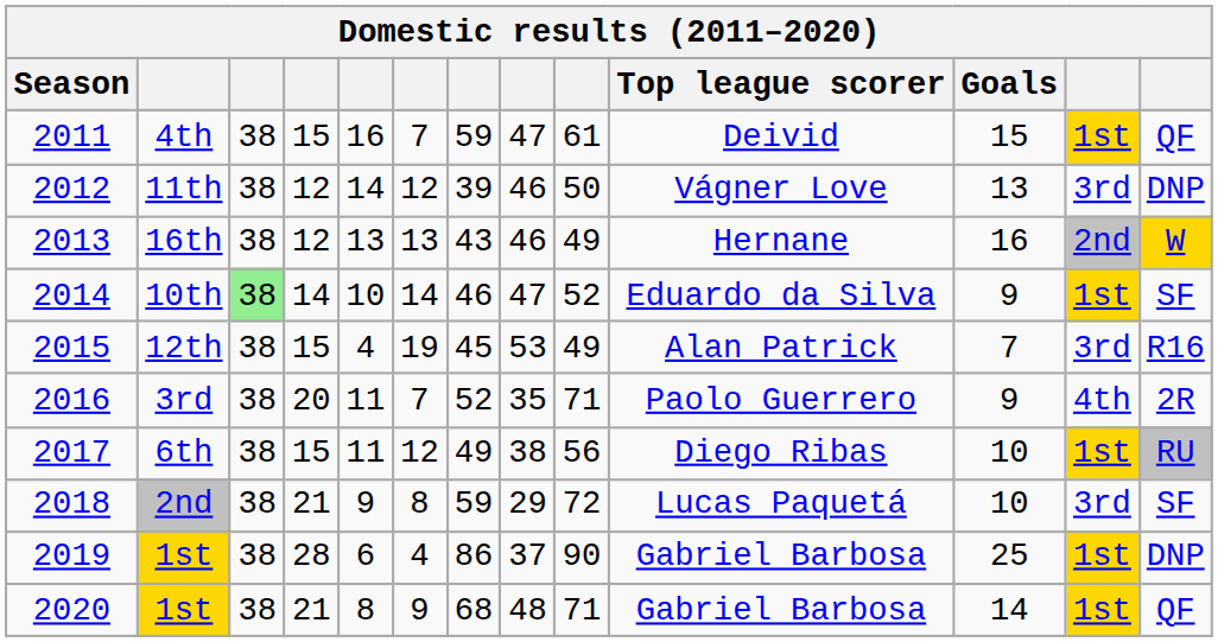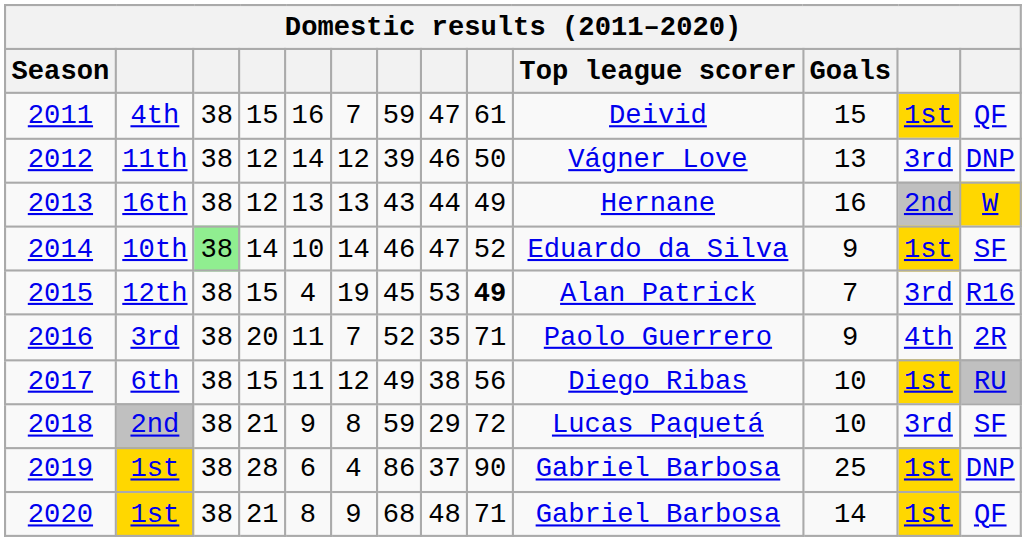 <table class="wikitable collapsible mw-collapsed" style="text-align:center">
 <tr>
 <th colspan="13">Domestic results (2011–2020)</th>
 </tr>
 <tr>
 <th>Season</th>
 <th></th>
 <th></th>
 <th></th>
 <th></th>
 <th></th>
 <th></th>
 <th></th>
 <th></th>
 <th>Top league scorer</th>
 <th>Goals</th>
 <th></th>
 <th></th>
 </tr>
 <tr>
 <td><a href='#'>2011</a></td>
 <td><a href='#'>4th</a></td>
 <td>38</td>
 <td>15</td>
 <td>16</td>
 <td>7</td>
 <td>59</td>
 <td>47</td>
 <td>61</td>
 <td><a href='#'>Deivid</a></td>
 <td>15</td>
 <td style="background:gold"><a href='#'>1st</a></td>
 <td><a href='#'>QF</a></td>
 </tr>
 <tr>
 <td><a href='#'>2012</a></td>
 <td><a href='#'>11th</a></td>
 <td>38</td>
 <td>12</td>
 <td>14</td>
 <td>12</td>
 <td>39</td>
 <td>46</td>
 <td>50</td>
 <td><a href='#'>Vágner Love</a></td>
 <td>13</td>
 <td><a href='#'>3rd</a></td>
 <td><a href='#'>DNP</a></td>
 </tr>
 <tr>
 <td><a href='#'>2013</a></td>
 <td><a href='#'>16th</a></td>
 <td>38</td>
 <td>12</td>
 <td>13</td>
 <td>13</td>
 <td>43</td>
-<td>46</td>
+<td>44</td>
 <td>49</td>
 <td><a href='#'>Hernane</a></td>
 <td>16</td>
 <td style="background:silver"><a href='#'>2nd</a></td>
 <td style="background:gold"><a href='#'>W</a></td>
 </tr>
 <tr>
 <td><a href='#'>2014</a></td>
 <td><a href='#'>10th</a></td>
 <td style="background: lightgreen;">38</td>
 <td>14</td>
 <td>10</td>
 <td>14</td>
 <td>46</td>
 <td>47</td>
 <td>52</td>
 <td><a href='#'>Eduardo da Silva</a></td>
 <td>9</td>
 <td style="background:gold"><a href='#'>1st</a></td>
 <td><a href='#'>SF</a></td>
 </tr>
 <tr>
 <td><a href='#'>2015</a></td>
 <td><a href='#'>12th</a></td>
 <td>38</td>
 <td>15</td>
 <td>4</td>
 <td>19</td>
 <td>45</td>
 <td>53</td>
-<td>49</td>
+<td><strong>49</strong></td>
 <td><a href='#'>Alan Patrick</a></td>
 <td>7</td>
 <td><a href='#'>3rd</a></td>
 <td><a href='#'>R16</a></td>
 </tr>
 <tr>
 <td><a href='#'>2016</a></td>
 <td><a href='#'>3rd</a></td>
 <td>38</td>
 <td>20</td>
 <td>11</td>
 <td>7</td>
 <td>52</td>
 <td>35</td>
 <td>71</td>
 <td><a href='#'>Paolo Guerrero</a></td>
 <td>9</td>
 <td><a href='#'>4th</a></td>
 <td><a href='#'>2R</a></td>
 </tr>
 <tr>
 <td><a href='#'>2017</a></td>
 <td><a href='#'>6th</a></td>
 <td>38</td>
 <td>15</td>
 <td>11</td>
 <td>12</td>
 <td>49</td>
 <td>38</td>
 <td>56</td>
 <td><a href='#'>Diego Ribas</a></td>
 <td>10</td>
 <td style="background:gold"><a href='#'>1st</a></td>
 <td style="background:silver"><a href='#'>RU</a></td>
 </tr>
 <tr>
 <td><a href='#'>2018</a></td>
 <td style="background:silver"><a href='#'>2nd</a></td>
 <td>38</td>
 <td>21</td>
 <td>9</td>
 <td>8</td>
 <td>59</td>
 <td>29</td>
 <td>72</td>
 <td><a href='#'>Lucas Paquetá</a></td>
 <td>10</td>
 <td><a href='#'>3rd</a></td>
 <td><a href='#'>SF</a></td>
 </tr>
 <tr>
 <td><a href='#'>2019</a></td>
 <td style="background:gold"><a href='#'>1st</a></td>
 <td>38</td>
 <td>28</td>
 <td>6</td>
 <td>4</td>
 <td>86</td>
 <td>37</td>
 <td>90</td>
 <td><a href='#'>Gabriel Barbosa</a></td>
 <td>25</td>
 <td style="background:gold"><a href='#'>1st</a></td>
 <td><a href='#'>DNP</a></td>
 </tr>
 <tr>
 <td><a href='#'>2020</a></td>
 <td style="background:gold"><a href='#'>1st</a></td>
 <td>38</td>
 <td>21</td>
 <td>8</td>
 <td>9</td>
 <td>68</td>
 <td>48</td>
 <td>71</td>
 <td><a href='#'>Gabriel Barbosa</a></td>
 <td>14</td>
 <td style="background:gold"><a href='#'>1st</a></td>
 <td><a href='#'>QF</a></td>
 </tr>
 </table>
